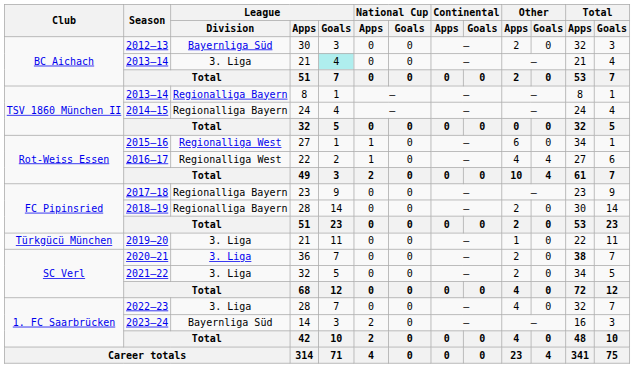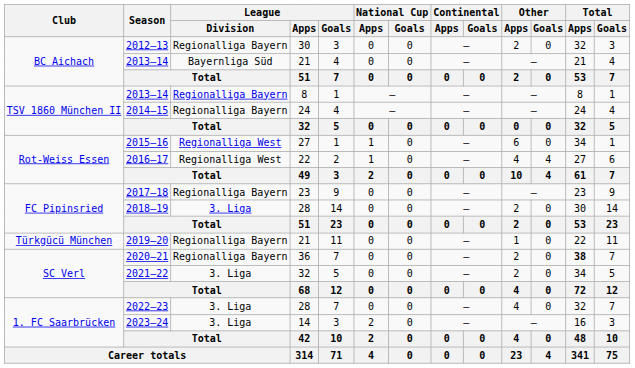 <table class="wikitable" style="text-align:center">
 <tr>
 <th rowspan="2">Club</th>
 <th rowspan="2">Season</th>
 <th colspan="3">League</th>
 <th colspan="2">National Cup</th>
 <th colspan="2">Continental</th>
 <th colspan="2">Other</th>
 <th colspan="2">Total</th>
 </tr>
 <tr>
 <th>Division</th>
 <th>Apps</th>
 <th>Goals</th>
 <th>Apps</th>
 <th>Goals</th>
 <th>Apps</th>
 <th>Goals</th>
 <th>Apps</th>
 <th>Goals</th>
 <th>Apps</th>
 <th>Goals</th>
 </tr>
 <tr>
 <td rowspan="3"><a href='#'>BC Aichach</a></td>
 <td><a href='#'>2012–13</a></td>
-<td><a href='#'>Bayernliga Süd</a></td>
+<td>Regionalliga Bayern</td>
 <td>30</td>
 <td>3</td>
 <td>0</td>
 <td>0</td>
 <td colspan="2">—</td>
 <td>2</td>
 <td>0</td>
 <td>32</td>
 <td>3</td>
 </tr>
 <tr>
 <td><a href='#'>2013–14</a></td>
-<td>3. Liga</td>
+<td>Bayernliga Süd</td>
 <td>21</td>
-<td style="background: paleturquoise;">4</td>
+<td>4</td>
 <td>0</td>
 <td>0</td>
 <td colspan="2">—</td>
 <td colspan="2">—</td>
 <td>21</td>
 <td>4</td>
 </tr>
 <tr>
 <th colspan="2">Total</th>
 <th>51</th>
 <th>7</th>
 <th>0</th>
 <th>0</th>
 <th>0</th>
 <th>0</th>
 <th>2</th>
 <th>0</th>
 <th>53</th>
 <th>7</th>
 </tr>
 <tr>
 <td rowspan="3"><a href='#'>TSV 1860 München II</a></td>
 <td><a href='#'>2013–14</a></td>
 <td><a href='#'>Regionalliga Bayern</a></td>
 <td>8</td>
 <td>1</td>
 <td colspan="2">—</td>
 <td colspan="2">—</td>
 <td colspan="2">—</td>
 <td>8</td>
 <td>1</td>
 </tr>
 <tr>
 <td><a href='#'>2014–15</a></td>
 <td>Regionalliga Bayern</td>
 <td>24</td>
 <td>4</td>
 <td colspan="2">—</td>
 <td colspan="2">—</td>
 <td colspan="2">—</td>
 <td>24</td>
 <td>4</td>
 </tr>
 <tr>
 <th colspan="2">Total</th>
 <th>32</th>
 <th>5</th>
 <th>0</th>
 <th>0</th>
 <th>0</th>
 <th>0</th>
 <th>0</th>
 <th>0</th>
 <th>32</th>
 <th>5</th>
 </tr>
 <tr>
 <td rowspan="3"><a href='#'>Rot-Weiss Essen</a></td>
 <td><a href='#'>2015–16</a></td>
 <td><a href='#'>Regionalliga West</a></td>
 <td>27</td>
 <td>1</td>
 <td>1</td>
 <td>0</td>
 <td colspan="2">—</td>
 <td>6</td>
 <td>0</td>
 <td>34</td>
 <td>1</td>
 </tr>
 <tr>
 <td><a href='#'>2016–17</a></td>
 <td>Regionalliga West</td>
 <td>22</td>
 <td>2</td>
 <td>1</td>
 <td>0</td>
 <td colspan="2">—</td>
 <td>4</td>
 <td>4</td>
 <td>27</td>
 <td>6</td>
 </tr>
 <tr>
 <th colspan="2">Total</th>
 <th>49</th>
 <th>3</th>
 <th>2</th>
 <th>0</th>
 <th>0</th>
 <th>0</th>
 <th>10</th>
 <th>4</th>
 <th>61</th>
 <th>7</th>
 </tr>
 <tr>
 <td rowspan="3"><a href='#'>FC Pipinsried</a></td>
 <td><a href='#'>2017–18</a></td>
 <td>Regionalliga Bayern</td>
 <td>23</td>
 <td>9</td>
 <td>0</td>
 <td>0</td>
 <td colspan="2">—</td>
 <td colspan="2">—</td>
 <td>23</td>
 <td>9</td>
 </tr>
 <tr>
 <td><a href='#'>2018–19</a></td>
-<td>Regionalliga Bayern</td>
+<td><a href='#'>3. Liga</a></td>
 <td>28</td>
 <td>14</td>
 <td>0</td>
 <td>0</td>
 <td colspan="2">—</td>
 <td>2</td>
 <td>0</td>
 <td>30</td>
 <td>14</td>
 </tr>
 <tr>
 <th colspan="2">Total</th>
 <th>51</th>
 <th>23</th>
 <th>0</th>
 <th>0</th>
 <th>0</th>
 <th>0</th>
 <th>2</th>
 <th>0</th>
 <th>53</th>
 <th>23</th>
 </tr>
 <tr>
 <td><a href='#'>Türkgücü München</a></td>
 <td><a href='#'>2019–20</a></td>
-<td>3. Liga</td>
+<td>Regionalliga Bayern</td>
 <td>21</td>
 <td>11</td>
 <td>0</td>
 <td>0</td>
 <td colspan="2">—</td>
 <td>1</td>
 <td>0</td>
 <td>22</td>
 <td>11</td>
 </tr>
 <tr>
 <td rowspan="3"><a href='#'>SC Verl</a></td>
 <td><a href='#'>2020–21</a></td>
-<td><a href='#'>3. Liga</a></td>
+<td>Regionalliga Bayern</td>
 <td>36</td>
 <td>7</td>
 <td>0</td>
 <td>0</td>
 <td colspan="2">—</td>
 <td>2</td>
 <td>0</td>
 <td><strong>38</strong></td>
 <td>7</td>
 </tr>
 <tr>
 <td><a href='#'>2021–22</a></td>
 <td>3. Liga</td>
 <td>32</td>
 <td>5</td>
 <td>0</td>
 <td>0</td>
 <td colspan="2">—</td>
 <td>2</td>
 <td>0</td>
 <td>34</td>
 <td>5</td>
 </tr>
 <tr>
 <th colspan="2">Total</th>
 <th>68</th>
 <th>12</th>
 <th>0</th>
 <th>0</th>
 <th>0</th>
 <th>0</th>
 <th>4</th>
 <th>0</th>
 <th>72</th>
 <th>12</th>
 </tr>
 <tr>
 <td rowspan="3"><a href='#'>1. FC Saarbrücken</a></td>
 <td><a href='#'>2022–23</a></td>
 <td>3. Liga</td>
 <td>28</td>
 <td>7</td>
 <td>0</td>
 <td>0</td>
 <td colspan="2">—</td>
 <td>4</td>
 <td>0</td>
 <td>32</td>
 <td>7</td>
 </tr>
 <tr>
 <td><a href='#'>2023–24</a></td>
-<td>Bayernliga Süd</td>
+<td>3. Liga</td>
 <td>14</td>
 <td>3</td>
 <td>2</td>
 <td>0</td>
 <td colspan="2">—</td>
 <td colspan="2">—</td>
 <td>16</td>
 <td>3</td>
 </tr>
 <tr>
 <th colspan="2">Total</th>
 <th>42</th>
 <th>10</th>
 <th>2</th>
 <th>0</th>
 <th>0</th>
 <th>0</th>
 <th>4</th>
 <th>0</th>
 <th>48</th>
 <th>10</th>
 </tr>
 <tr>
 <th colspan="3">Career totals</th>
 <th>314</th>
 <th>71</th>
 <th>4</th>
 <th>0</th>
 <th>0</th>
 <th>0</th>
 <th>23</th>
 <th>4</th>
 <th>341</th>
 <th>75</th>
 </tr>
 </table>
